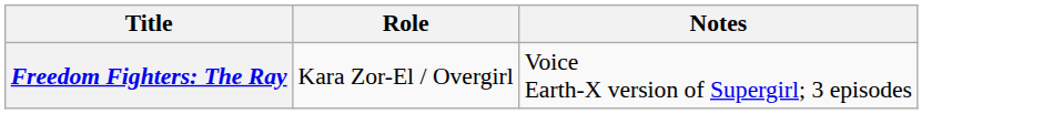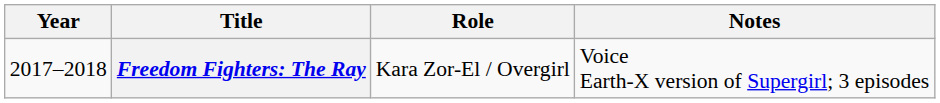 <table class="wikitable sortable plainrowheaders">
 <tr>
+<th scope="col">Year</th>
 <th scope="col">Title</th>
 <th scope="col">Role</th>
 <th scope="col" class="unsortable">Notes</th>
 </tr>
 <tr>
+<td>2017–2018</td>
 <th scope="row"><em><a href='#'>Freedom Fighters: The Ray</a></em></th>
 <td>Kara Zor-El / Overgirl</td>
 <td>Voice<br>Earth-X version of <a href='#'>Supergirl</a>; 3 episodes</td>
 </tr>
 </table>
